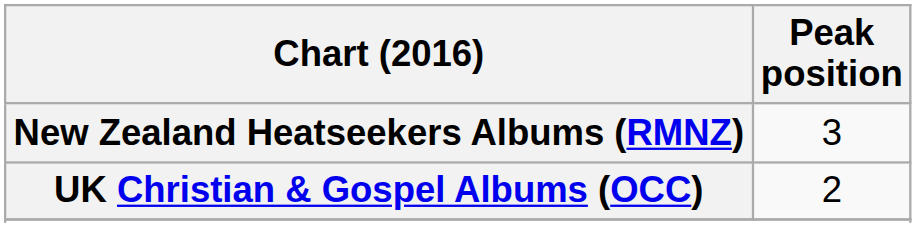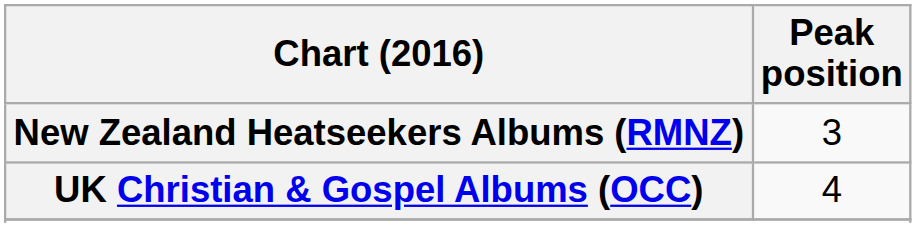 <table class="wikitable sortable plainrowheaders" style="text-align:center">
 <tr>
 <th scope="col">Chart (2016)</th>
 <th scope="col">Peak<br> position</th>
 </tr>
 <tr>
 <th scope="row">New Zealand Heatseekers Albums (<a href='#'>RMNZ</a>)</th>
 <td>3</td>
 </tr>
 <tr>
 <th scope="row">UK <a href='#'>Christian & Gospel Albums</a> (<a href='#'>OCC</a>)</th>
-<td>2</td>
+<td>4</td>
 </tr>
 <tr>
 </tr>
 <tr>
 </tr>
 <tr>
 </tr>
 <tr>
 </tr>
 </table>
